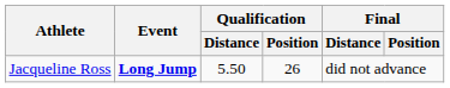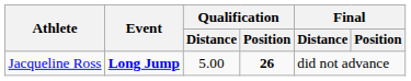 <table class=wikitable style="font-size:90%">
 <tr>
 <th rowspan=2>Athlete</th>
 <th rowspan=2>Event</th>
 <th colspan=2>Qualification</th>
 <th colspan=2>Final</th>
 </tr>
 <tr style="font-size:95%">
 <th>Distance</th>
 <th>Position</th>
 <th>Distance</th>
 <th>Position</th>
 </tr>
 <tr align=center>
 <td align=left><a href='#'>Jacqueline Ross</a></td>
 <td align=left><strong><a href='#'>Long Jump</a></strong></td>
-<td>5.50</td>
-<td>26</td>
+<td>5.00</td>
+<td><strong>26</strong></td>
 <td align=left colspan=2>did not advance</td>
 </tr>
 </table>
